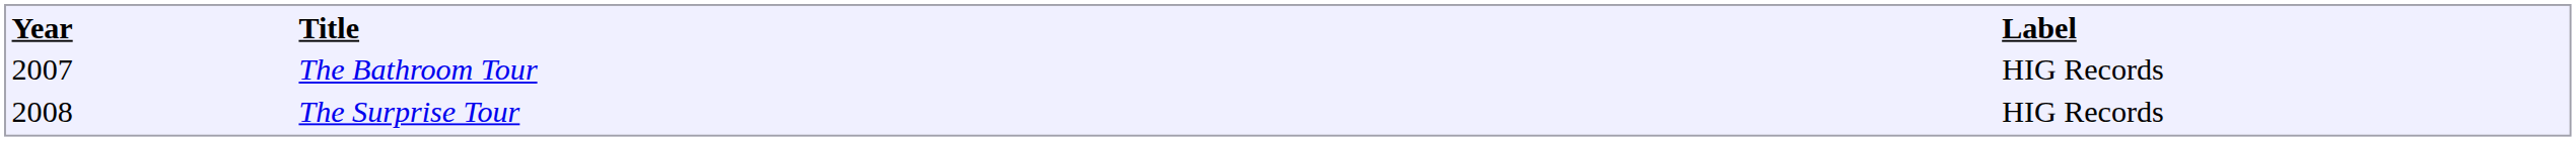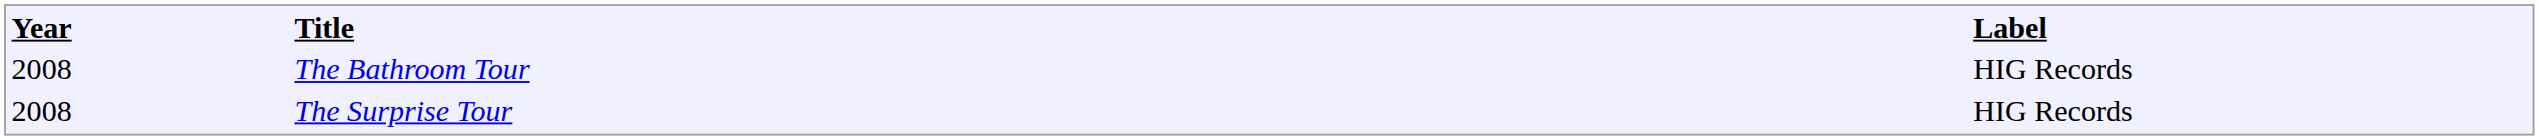 <table style="border: 1px solid #a0a0aa; background-color: #f0f0ff; width: 85%; margin-left:8px;">
 <tr>
 <td width=5%><u><strong>Year</strong></u></td>
 <td width=30%><u><strong>Title</strong></u></td>
 <td width=10%><u><strong>Label</strong></u></td>
 </tr>
 <tr>
-<td>2007</td>
+<td>2008</td>
 <td><em><a href='#'>The Bathroom Tour</a></em></td>
 <td>HIG Records</td>
 </tr>
 <tr>
 <td>2008</td>
 <td><em><a href='#'>The Surprise Tour</a></em></td>
 <td>HIG Records</td>
 </tr>
 </table>
